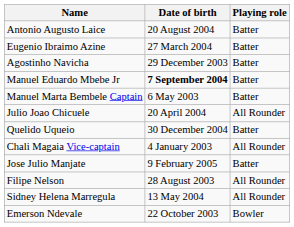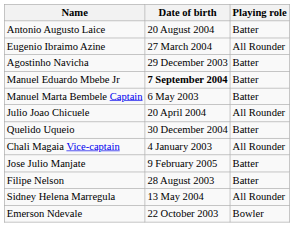 <table class="wikitable">
 <tr>
 <th>Name</th>
 <th>Date of birth</th>
 <th>Playing role</th>
 </tr>
 <tr>
 <td>Antonio Augusto Laice</td>
 <td>20 August 2004</td>
 <td>Batter</td>
 </tr>
 <tr>
 <td>Eugenio Ibraimo Azine</td>
 <td>27 March 2004</td>
-<td>Batter</td>
+<td>All Rounder</td>
 </tr>
 <tr>
 <td>Agostinho Navicha</td>
 <td>29 December 2003</td>
 <td>Batter</td>
 </tr>
 <tr>
 <td>Manuel Eduardo Mbebe Jr</td>
 <td><strong>7 September 2004</strong></td>
 <td>Batter</td>
 </tr>
 <tr>
 <td>Manuel Marta Bembele <a href='#'>Captain</a></td>
 <td>6 May 2003</td>
 <td>Batter</td>
 </tr>
 <tr>
 <td>Julio Joao Chicuele</td>
 <td>20 April 2004</td>
 <td>All Rounder</td>
 </tr>
 <tr>
 <td>Quelido Uqueio</td>
 <td>30 December 2004</td>
 <td>Batter</td>
 </tr>
 <tr>
 <td>Chali Magaia <a href='#'>Vice-captain</a></td>
 <td>4 January 2003</td>
 <td>All Rounder</td>
 </tr>
 <tr>
 <td>Jose Julio Manjate</td>
 <td>9 February 2005</td>
 <td>Batter</td>
 </tr>
 <tr>
 <td>Filipe Nelson</td>
 <td>28 August 2003</td>
-<td>All Rounder</td>
+<td>Batter</td>
 </tr>
 <tr>
 <td>Sidney Helena Marregula</td>
 <td>13 May 2004</td>
 <td>All Rounder</td>
 </tr>
 <tr>
 <td>Emerson Ndevale</td>
 <td>22 October 2003</td>
 <td>Bowler</td>
 </tr>
 </table>
